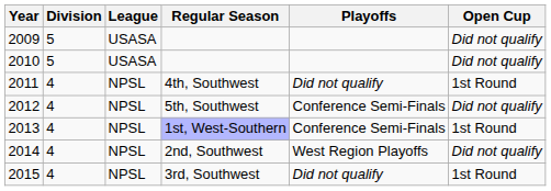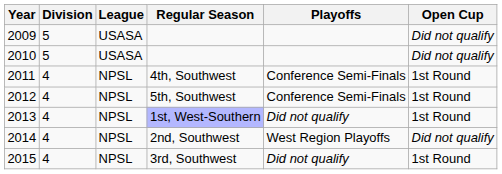 <table class="wikitable">
 <tr>
 <th>Year</th>
 <th>Division</th>
 <th>League</th>
 <th>Regular Season</th>
 <th>Playoffs</th>
 <th>Open Cup</th>
 </tr>
 <tr>
 <td>2009</td>
 <td>5</td>
 <td>USASA</td>
 <td></td>
 <td></td>
 <td><em>Did not qualify</em></td>
 </tr>
 <tr>
 <td>2010</td>
 <td>5</td>
 <td>USASA</td>
 <td></td>
 <td></td>
 <td><em>Did not qualify</em></td>
 </tr>
 <tr>
 <td>2011</td>
 <td>4</td>
 <td>NPSL</td>
 <td>4th, Southwest</td>
-<td><em>Did not qualify</em></td>
+<td>Conference Semi-Finals</td>
 <td>1st Round</td>
 </tr>
 <tr>
 <td>2012</td>
 <td>4</td>
 <td>NPSL</td>
 <td>5th, Southwest</td>
 <td>Conference Semi-Finals</td>
-<td><em>Did not qualify</em></td>
+<td>1st Round</td>
 </tr>
 <tr>
 <td>2013</td>
 <td>4</td>
 <td>NPSL</td>
 <td bgcolor="B3B7FF">1st, West-Southern</td>
-<td>Conference Semi-Finals</td>
+<td><em>Did not qualify</em></td>
 <td>1st Round</td>
 </tr>
 <tr>
 <td>2014</td>
 <td>4</td>
 <td>NPSL</td>
 <td>2nd, Southwest</td>
 <td>West Region Playoffs</td>
 <td><em>Did not qualify</em></td>
 </tr>
 <tr>
 <td>2015</td>
 <td>4</td>
 <td>NPSL</td>
 <td>3rd, Southwest</td>
 <td><em>Did not qualify</em></td>
 <td>1st Round</td>
 </tr>
 </table>
